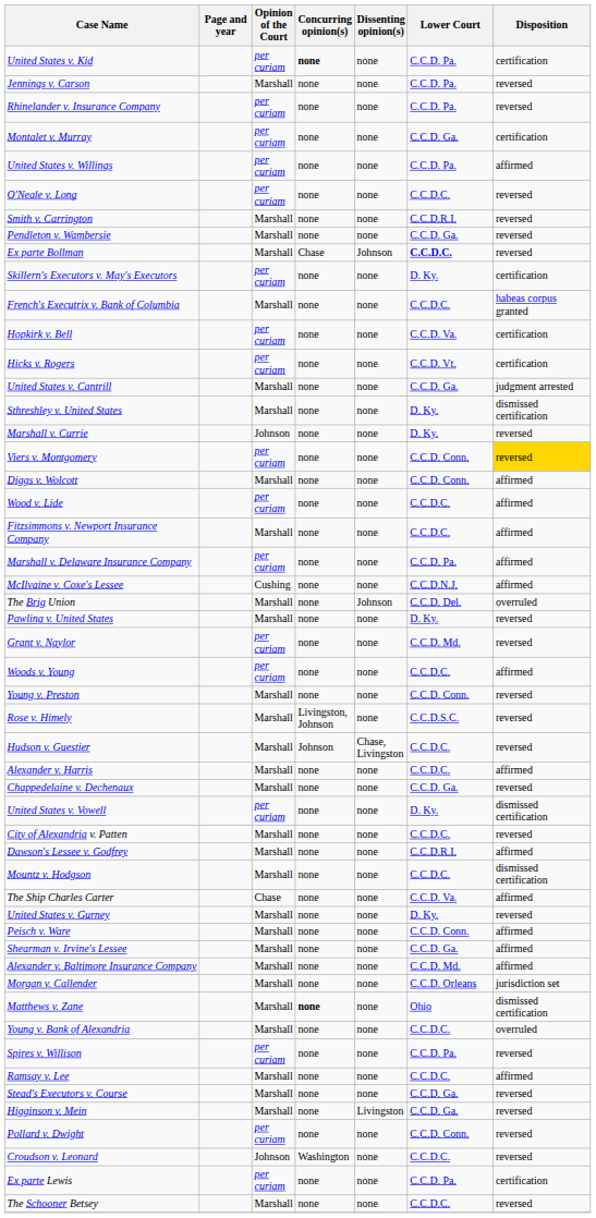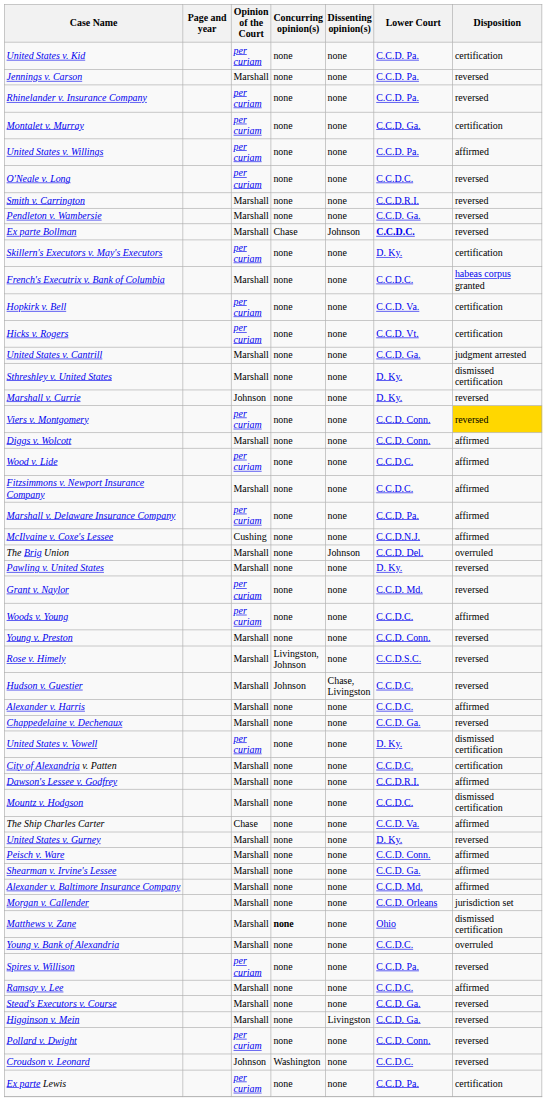 <table class="wikitable sortable">
 <tr>
 <th scope="col" style="width: 400px;">Case Name</th>
 <th scope="col" style="width: 95px;">Page and year</th>
 <th scope="col" style="width: 10px;">Opinion of the Court</th>
 <th scope="col" style="width: 10px;">Concurring opinion(s)</th>
 <th scope="col" style="width: 10px;">Dissenting opinion(s)</th>
 <th scope="col" style="width: 150px;">Lower Court</th>
 <th scope="col" style="width: 175px;">Disposition</th>
 </tr>
 <tr>
 <td><em><a href='#'>United States v. Kid</a></em></td>
 <td align="right"></td>
 <td><em><a href='#'>per curiam</a></em></td>
-<td><strong>none</strong></td>
+<td>none</td>
 <td>none</td>
 <td><a href='#'>C.C.D. Pa.</a></td>
 <td>certification</td>
 </tr>
 <tr>
 <td><em><a href='#'>Jennings v. Carson</a></em></td>
 <td align="right"></td>
 <td>Marshall</td>
 <td>none</td>
 <td>none</td>
 <td><a href='#'>C.C.D. Pa.</a></td>
 <td>reversed</td>
 </tr>
 <tr>
 <td><em><a href='#'>Rhinelander v. Insurance Company</a></em></td>
 <td align="right"></td>
 <td><em><a href='#'>per curiam</a></em></td>
 <td>none</td>
 <td>none</td>
 <td><a href='#'>C.C.D. Pa.</a></td>
 <td>reversed</td>
 </tr>
 <tr>
 <td><em><a href='#'>Montalet v. Murray</a></em></td>
 <td align="right"></td>
 <td><em><a href='#'>per curiam</a></em></td>
 <td>none</td>
 <td>none</td>
 <td><a href='#'>C.C.D. Ga.</a></td>
 <td>certification</td>
 </tr>
 <tr>
 <td><em><a href='#'>United States v. Willings</a></em></td>
 <td align="right"></td>
 <td><em><a href='#'>per curiam</a></em></td>
 <td>none</td>
 <td>none</td>
 <td><a href='#'>C.C.D. Pa.</a></td>
 <td>affirmed</td>
 </tr>
 <tr>
 <td><em><a href='#'>O'Neale v. Long</a></em></td>
 <td align="right"></td>
 <td><em><a href='#'>per curiam</a></em></td>
 <td>none</td>
 <td>none</td>
 <td><a href='#'>C.C.D.C.</a></td>
 <td>reversed</td>
 </tr>
 <tr>
 <td><em><a href='#'>Smith v. Carrington</a></em></td>
 <td align="right"></td>
 <td>Marshall</td>
 <td>none</td>
 <td>none</td>
 <td><a href='#'>C.C.D.R.I.</a></td>
 <td>reversed</td>
 </tr>
 <tr>
 <td><em><a href='#'>Pendleton v. Wambersie</a></em></td>
 <td align="right"></td>
 <td>Marshall</td>
 <td>none</td>
 <td>none</td>
 <td><a href='#'>C.C.D. Ga.</a></td>
 <td>reversed</td>
 </tr>
 <tr>
 <td><em><a href='#'>Ex parte Bollman</a></em></td>
 <td align="right"></td>
 <td>Marshall</td>
 <td>Chase</td>
 <td>Johnson</td>
 <td><strong><a href='#'>C.C.D.C.</a></strong></td>
 <td>reversed</td>
 </tr>
 <tr>
 <td><em><a href='#'>Skillern's Executors v. May's Executors</a></em></td>
 <td align="right"></td>
 <td><em><a href='#'>per curiam</a></em></td>
 <td>none</td>
 <td>none</td>
 <td><a href='#'>D. Ky.</a></td>
 <td>certification</td>
 </tr>
 <tr>
 <td><em><a href='#'>French's Executrix v. Bank of Columbia</a></em></td>
 <td align="right"></td>
 <td>Marshall</td>
 <td>none</td>
 <td>none</td>
 <td><a href='#'>C.C.D.C.</a></td>
 <td><a href='#'>habeas corpus</a> granted</td>
 </tr>
 <tr>
 <td><em><a href='#'>Hopkirk v. Bell</a></em></td>
 <td align="right"></td>
 <td><em><a href='#'>per curiam</a></em></td>
 <td>none</td>
 <td>none</td>
 <td><a href='#'>C.C.D. Va.</a></td>
 <td>certification</td>
 </tr>
 <tr>
 <td><em><a href='#'>Hicks v. Rogers</a></em></td>
 <td align="right"></td>
 <td><em><a href='#'>per curiam</a></em></td>
 <td>none</td>
 <td>none</td>
 <td><a href='#'>C.C.D. Vt.</a></td>
 <td>certification</td>
 </tr>
 <tr>
 <td><em><a href='#'>United States v. Cantrill</a></em></td>
 <td align="right"></td>
 <td>Marshall</td>
 <td>none</td>
 <td>none</td>
 <td><a href='#'>C.C.D. Ga.</a></td>
 <td>judgment arrested</td>
 </tr>
 <tr>
 <td><em><a href='#'>Sthreshley v. United States</a></em></td>
 <td align="right"></td>
 <td>Marshall</td>
 <td>none</td>
 <td>none</td>
 <td><a href='#'>D. Ky.</a></td>
 <td>dismissed certification</td>
 </tr>
 <tr>
 <td><em><a href='#'>Marshall v. Currie</a></em></td>
 <td align="right"></td>
 <td>Johnson</td>
 <td>none</td>
 <td>none</td>
 <td><a href='#'>D. Ky.</a></td>
 <td>reversed</td>
 </tr>
 <tr>
 <td><em><a href='#'>Viers v. Montgomery</a></em></td>
 <td align="right"></td>
 <td><em><a href='#'>per curiam</a></em></td>
 <td>none</td>
 <td>none</td>
 <td><a href='#'>C.C.D. Conn.</a></td>
 <td style="background: gold;">reversed</td>
 </tr>
 <tr>
 <td><em><a href='#'>Diggs v. Wolcott</a></em></td>
 <td align="right"></td>
 <td>Marshall</td>
 <td>none</td>
 <td>none</td>
 <td><a href='#'>C.C.D. Conn.</a></td>
 <td>affirmed</td>
 </tr>
 <tr>
 <td><em><a href='#'>Wood v. Lide</a></em></td>
 <td align="right"></td>
 <td><em><a href='#'>per curiam</a></em></td>
 <td>none</td>
 <td>none</td>
 <td><a href='#'>C.C.D.C.</a></td>
 <td>affirmed</td>
 </tr>
 <tr>
 <td><em><a href='#'>Fitzsimmons v. Newport Insurance Company</a></em></td>
 <td align="right"></td>
 <td>Marshall</td>
 <td>none</td>
 <td>none</td>
 <td><a href='#'>C.C.D.C.</a></td>
 <td>affirmed</td>
 </tr>
 <tr>
 <td><em><a href='#'>Marshall v. Delaware Insurance Company</a></em></td>
 <td align="right"></td>
 <td><em><a href='#'>per curiam</a></em></td>
 <td>none</td>
 <td>none</td>
 <td><a href='#'>C.C.D. Pa.</a></td>
 <td>affirmed</td>
 </tr>
 <tr>
 <td><em><a href='#'>McIlvaine v. Coxe's Lessee</a></em></td>
 <td align="right"></td>
 <td>Cushing</td>
 <td>none</td>
 <td>none</td>
 <td><a href='#'>C.C.D.N.J.</a></td>
 <td>affirmed</td>
 </tr>
 <tr>
 <td><em>The <a href='#'>Brig</a> Union</em></td>
 <td align="right"></td>
 <td>Marshall</td>
 <td>none</td>
 <td>Johnson</td>
 <td><a href='#'>C.C.D. Del.</a></td>
 <td>overruled</td>
 </tr>
 <tr>
 <td><em><a href='#'>Pawling v. United States</a></em></td>
 <td align="right"></td>
 <td>Marshall</td>
 <td>none</td>
 <td>none</td>
 <td><a href='#'>D. Ky.</a></td>
 <td>reversed</td>
 </tr>
 <tr>
 <td><em><a href='#'>Grant v. Naylor</a></em></td>
 <td align="right"></td>
 <td><em><a href='#'>per curiam</a></em></td>
 <td>none</td>
 <td>none</td>
 <td><a href='#'>C.C.D. Md.</a></td>
 <td>reversed</td>
 </tr>
 <tr>
 <td><em><a href='#'>Woods v. Young</a></em></td>
 <td align="right"></td>
 <td><em><a href='#'>per curiam</a></em></td>
 <td>none</td>
 <td>none</td>
 <td><a href='#'>C.C.D.C.</a></td>
 <td>affirmed</td>
 </tr>
 <tr>
 <td><em><a href='#'>Young v. Preston</a></em></td>
 <td align="right"></td>
 <td>Marshall</td>
 <td>none</td>
 <td>none</td>
 <td><a href='#'>C.C.D. Conn.</a></td>
 <td>reversed</td>
 </tr>
 <tr>
 <td><em><a href='#'>Rose v. Himely</a></em></td>
 <td align="right"></td>
 <td>Marshall</td>
 <td>Livingston, Johnson</td>
 <td>none</td>
 <td><a href='#'>C.C.D.S.C.</a></td>
 <td>reversed</td>
 </tr>
 <tr>
 <td><em><a href='#'>Hudson v. Guestier</a></em></td>
 <td align="right"></td>
 <td>Marshall</td>
 <td>Johnson</td>
 <td>Chase, Livingston</td>
 <td><a href='#'>C.C.D.C.</a></td>
 <td>reversed</td>
 </tr>
 <tr>
 <td><em><a href='#'>Alexander v. Harris</a></em></td>
 <td align="right"></td>
 <td>Marshall</td>
 <td>none</td>
 <td>none</td>
 <td><a href='#'>C.C.D.C.</a></td>
 <td>affirmed</td>
 </tr>
 <tr>
 <td><em><a href='#'>Chappedelaine v. Dechenaux</a></em></td>
 <td align="right"></td>
 <td>Marshall</td>
 <td>none</td>
 <td>none</td>
 <td><a href='#'>C.C.D. Ga.</a></td>
 <td>reversed</td>
 </tr>
 <tr>
 <td><em><a href='#'>United States v. Vowell</a></em></td>
 <td align="right"></td>
 <td><em><a href='#'>per curiam</a></em></td>
 <td>none</td>
 <td>none</td>
 <td><a href='#'>D. Ky.</a></td>
 <td>dismissed certification</td>
 </tr>
 <tr>
 <td><em><a href='#'>City of Alexandria</a> v. Patten</em></td>
 <td align="right"></td>
 <td>Marshall</td>
 <td>none</td>
 <td>none</td>
 <td><a href='#'>C.C.D.C.</a></td>
-<td>reversed</td>
+<td>certification</td>
 </tr>
 <tr>
 <td><em><a href='#'>Dawson's Lessee v. Godfrey</a></em></td>
 <td align="right"></td>
 <td>Marshall</td>
 <td>none</td>
 <td>none</td>
 <td><a href='#'>C.C.D.R.I.</a></td>
 <td>affirmed</td>
 </tr>
 <tr>
 <td><em><a href='#'>Mountz v. Hodgson</a></em></td>
 <td align="right"></td>
 <td>Marshall</td>
 <td>none</td>
 <td>none</td>
 <td><a href='#'>C.C.D.C.</a></td>
 <td>dismissed certification</td>
 </tr>
 <tr>
 <td><em>The Ship Charles Carter</em></td>
 <td align="right"></td>
 <td>Chase</td>
 <td>none</td>
 <td>none</td>
 <td><a href='#'>C.C.D. Va.</a></td>
 <td>affirmed</td>
 </tr>
 <tr>
 <td><em><a href='#'>United States v. Gurney</a></em></td>
 <td align="right"></td>
 <td>Marshall</td>
 <td>none</td>
 <td>none</td>
 <td><a href='#'>D. Ky.</a></td>
 <td>reversed</td>
 </tr>
 <tr>
 <td><em><a href='#'>Peisch v. Ware</a></em></td>
 <td align="right"></td>
 <td>Marshall</td>
 <td>none</td>
 <td>none</td>
 <td><a href='#'>C.C.D. Conn.</a></td>
 <td>affirmed</td>
 </tr>
 <tr>
 <td><em><a href='#'>Shearman v. Irvine's Lessee</a></em></td>
 <td align="right"></td>
 <td>Marshall</td>
 <td>none</td>
 <td>none</td>
 <td><a href='#'>C.C.D. Ga.</a></td>
 <td>affirmed</td>
 </tr>
 <tr>
 <td><em><a href='#'>Alexander v. Baltimore Insurance Company</a></em></td>
 <td align="right"></td>
 <td>Marshall</td>
 <td>none</td>
 <td>none</td>
 <td><a href='#'>C.C.D. Md.</a></td>
 <td>affirmed</td>
 </tr>
 <tr>
 <td><em><a href='#'>Morgan v. Callender</a></em></td>
 <td align="right"></td>
 <td>Marshall</td>
 <td>none</td>
 <td>none</td>
 <td><a href='#'>C.C.D. Orleans</a></td>
 <td>jurisdiction set</td>
 </tr>
 <tr>
 <td><em><a href='#'>Matthews v. Zane</a></em></td>
 <td align="right"></td>
 <td>Marshall</td>
 <td><strong>none</strong></td>
 <td>none</td>
 <td><a href='#'>Ohio</a></td>
 <td>dismissed certification</td>
 </tr>
 <tr>
 <td><em><a href='#'>Young v. Bank of Alexandria</a></em></td>
 <td align="right"></td>
 <td>Marshall</td>
 <td>none</td>
 <td>none</td>
 <td><a href='#'>C.C.D.C.</a></td>
 <td>overruled</td>
 </tr>
 <tr>
 <td><em><a href='#'>Spires v. Willison</a></em></td>
 <td align="right"></td>
 <td><em><a href='#'>per curiam</a></em></td>
 <td>none</td>
 <td>none</td>
 <td><a href='#'>C.C.D. Pa.</a></td>
 <td>reversed</td>
 </tr>
 <tr>
 <td><em><a href='#'>Ramsay v. Lee</a></em></td>
 <td align="right"></td>
 <td>Marshall</td>
 <td>none</td>
 <td>none</td>
 <td><a href='#'>C.C.D.C.</a></td>
 <td>affirmed</td>
 </tr>
 <tr>
 <td><em><a href='#'>Stead's Executors v. Course</a></em></td>
 <td align="right"></td>
 <td>Marshall</td>
 <td>none</td>
 <td>none</td>
 <td><a href='#'>C.C.D. Ga.</a></td>
 <td>reversed</td>
 </tr>
 <tr>
 <td><em><a href='#'>Higginson v. Mein</a></em></td>
 <td align="right"></td>
 <td>Marshall</td>
 <td>none</td>
 <td>Livingston</td>
 <td><a href='#'>C.C.D. Ga.</a></td>
 <td>reversed</td>
 </tr>
 <tr>
 <td><em><a href='#'>Pollard v. Dwight</a></em></td>
 <td align="right"></td>
 <td><em><a href='#'>per curiam</a></em></td>
 <td>none</td>
 <td>none</td>
 <td><a href='#'>C.C.D. Conn.</a></td>
 <td>reversed</td>
 </tr>
 <tr>
 <td><em><a href='#'>Croudson v. Leonard</a></em></td>
 <td align="right"></td>
 <td>Johnson</td>
 <td>Washington</td>
 <td>none</td>
 <td><a href='#'>C.C.D.C.</a></td>
 <td>reversed</td>
 </tr>
 <tr>
 <td><em><a href='#'>Ex parte</a> Lewis</em></td>
 <td align="right"></td>
 <td><em><a href='#'>per curiam</a></em></td>
 <td>none</td>
 <td>none</td>
 <td><a href='#'>C.C.D. Pa.</a></td>
 <td>certification</td>
 </tr>
 <tr>
-<td><em>The <a href='#'>Schooner</a> Betsey</em></td>
-<td align="right"></td>
-<td>Marshall</td>
-<td>none</td>
-<td>none</td>
-<td><a href='#'>C.C.D.C.</a></td>
-<td>reversed</td>
-</tr>
-<tr>
 </tr>
 </table>
